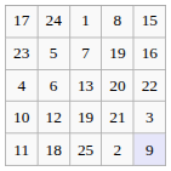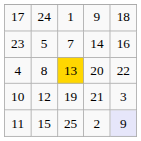 <table class="wikitable" style="margin-left:auto;margin-right:auto;text-align:center;width:10em;height:10em;table-layout:fixed;">
 <tr>
 </tr>
 <tr>
 <td>17</td>
 <td>24</td>
 <td>1</td>
-<td>8</td>
-<td>15</td>
+<td>9</td>
+<td>18</td>
 </tr>
 <tr>
 <td>23</td>
 <td>5</td>
 <td>7</td>
-<td>19</td>
+<td>14</td>
 <td>16</td>
 </tr>
 <tr>
 <td>4</td>
-<td>6</td>
-<td>13</td>
+<td>8</td>
+<td style="background: gold;">13</td>
 <td>20</td>
 <td>22</td>
 </tr>
 <tr>
 <td>10</td>
 <td>12</td>
 <td>19</td>
 <td>21</td>
 <td>3</td>
 </tr>
 <tr>
 <td>11</td>
-<td>18</td>
+<td>15</td>
 <td>25</td>
 <td>2</td>
 <td style="background: lavender;">9</td>
 </tr>
 </table>
